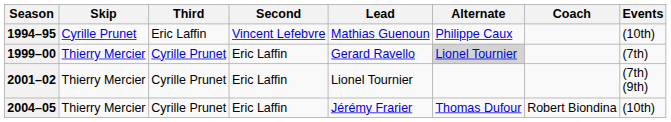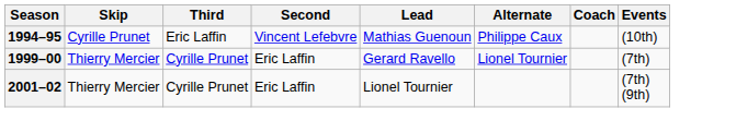 <table class="wikitable">
 <tr>
 <th scope="col">Season</th>
 <th scope="col">Skip</th>
 <th scope="col">Third</th>
 <th scope="col">Second</th>
 <th scope="col">Lead</th>
 <th scope="col">Alternate</th>
 <th scope="col">Coach</th>
 <th scope="col">Events</th>
 </tr>
 <tr>
 <th scope="row">1994–95</th>
 <td><a href='#'>Cyrille Prunet</a></td>
 <td>Eric Laffin</td>
 <td><a href='#'>Vincent Lefebvre</a></td>
 <td><a href='#'>Mathias Guenoun</a></td>
 <td><a href='#'>Philippe Caux</a></td>
 <td></td>
 <td> (10th)</td>
 </tr>
 <tr>
 <th scope="row">1999–00</th>
 <td><a href='#'>Thierry Mercier</a></td>
 <td><a href='#'>Cyrille Prunet</a></td>
 <td>Eric Laffin</td>
 <td><a href='#'>Gerard Ravello</a></td>
-<td style="background: lightgrey;"><a href='#'>Lionel Tournier</a></td>
+<td><a href='#'>Lionel Tournier</a></td>
 <td></td>
 <td> (7th)</td>
 </tr>
 <tr>
 <th scope="row">2001–02</th>
 <td>Thierry Mercier</td>
 <td>Cyrille Prunet</td>
 <td>Eric Laffin</td>
 <td>Lionel Tournier</td>
 <td></td>
 <td></td>
 <td> (7th)<br> (9th)</td>
 </tr>
-<tr>
-<th scope="row">2004–05</th>
-<td>Thierry Mercier</td>
-<td>Cyrille Prunet</td>
-<td>Eric Laffin</td>
-<td><a href='#'>Jérémy Frarier</a></td>
-<td><a href='#'>Thomas Dufour</a></td>
-<td>Robert Biondina</td>
-<td> (10th)</td>
-</tr>
 </table>
